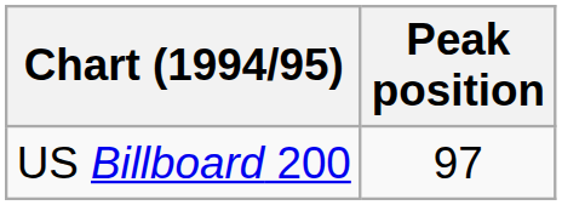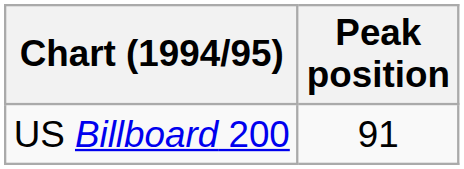 <table class="wikitable plainrowheaders">
 <tr>
 <th>Chart (1994/95)</th>
 <th>Peak<br>position</th>
 </tr>
 <tr>
 <td>US <a href='#'><em>Billboard</em> 200</a></td>
-<td style="text-align:center;">97</td>
+<td style="text-align:center;">91</td>
 </tr>
 </table>
